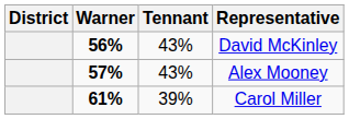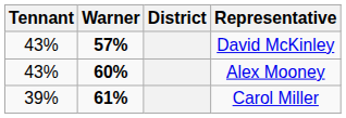 <table class=wikitable>
 <tr>
+<th>Tennant</th>
+<th>Warner</th>
 <th>District</th>
-<th>Warner</th>
-<th>Tennant</th>
 <th>Representative</th>
 </tr>
 <tr align=center>
+<td>43%</td>
+<td><strong>57%</strong></td>
 <th></th>
-<td><strong>56%</strong></td>
-<td>43%</td>
 <td><a href='#'>David McKinley</a></td>
 </tr>
 <tr align=center>
+<td>43%</td>
+<td><strong>60%</strong></td>
 <th></th>
-<td><strong>57%</strong></td>
-<td>43%</td>
 <td><a href='#'>Alex Mooney</a></td>
 </tr>
 <tr align=center>
+<td>39%</td>
+<td><strong>61%</strong></td>
 <th></th>
-<td><strong>61%</strong></td>
-<td>39%</td>
 <td><a href='#'>Carol Miller</a></td>
 </tr>
 </table>
